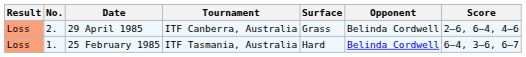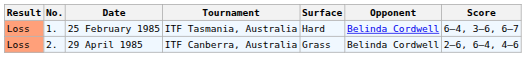 <table class="sortable wikitable" style=font-size:97%>
 <tr>
 <th>Result</th>
 <th>No.</th>
 <th>Date</th>
 <th>Tournament</th>
 <th>Surface</th>
 <th>Opponent</th>
 <th>Score</th>
 </tr>
 <tr bgcolor="#f0f8ff">
 <td style="background:#ffa07a;">Loss</td>
+<td>1.</td>
+<td>25 February 1985</td>
+<td>ITF Tasmania, Australia</td>
+<td>Hard</td>
+<td> <a href='#'>Belinda Cordwell</a></td>
+<td>6–4, 3–6, 6–7</td>
+</tr>
+<tr bgcolor="#f0f8ff">
+<td style="background:#ffa07a;">Loss</td>
 <td>2.</td>
 <td>29 April 1985</td>
 <td>ITF Canberra, Australia</td>
 <td>Grass</td>
 <td> Belinda Cordwell</td>
 <td>2–6, 6–4, 4–6</td>
 </tr>
-<tr bgcolor="#f0f8ff">
-<td style="background:#ffa07a;">Loss</td>
-<td>1.</td>
-<td>25 February 1985</td>
-<td>ITF Tasmania, Australia</td>
-<td>Hard</td>
-<td> <a href='#'>Belinda Cordwell</a></td>
-<td>6–4, 3–6, 6–7</td>
-</tr>
 </table>
